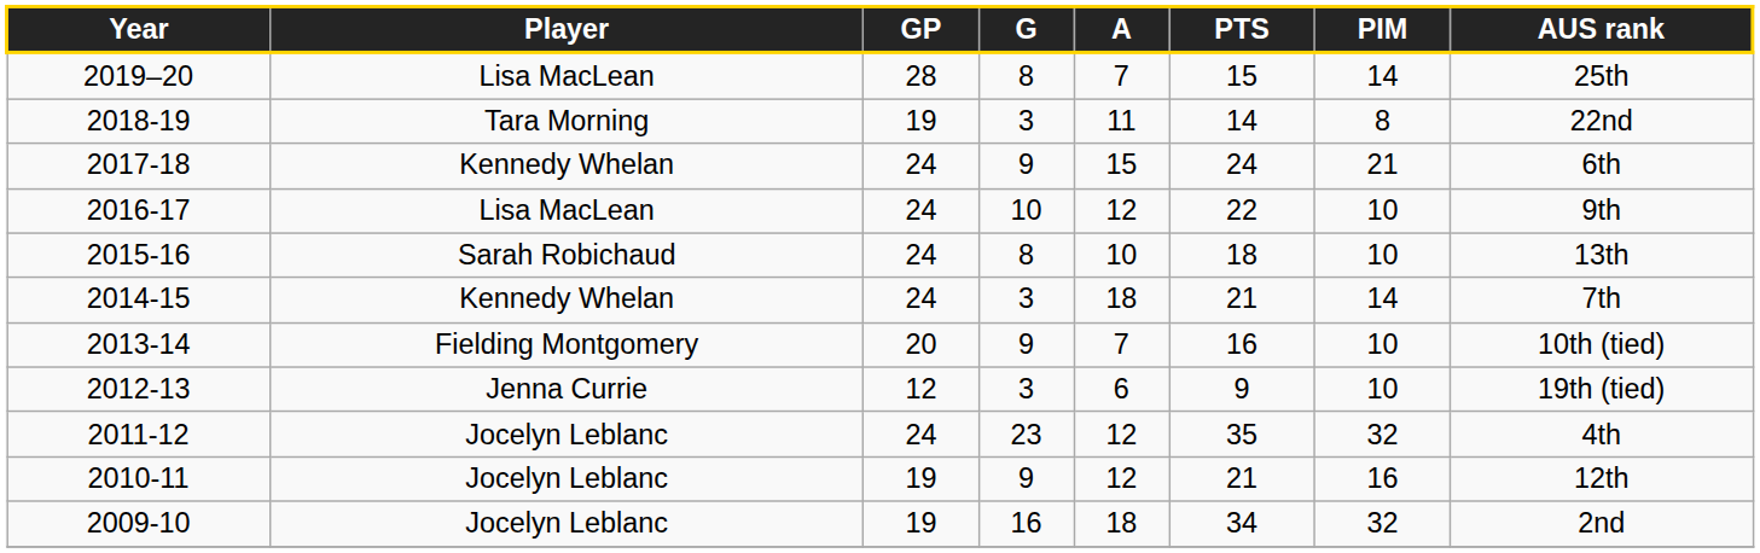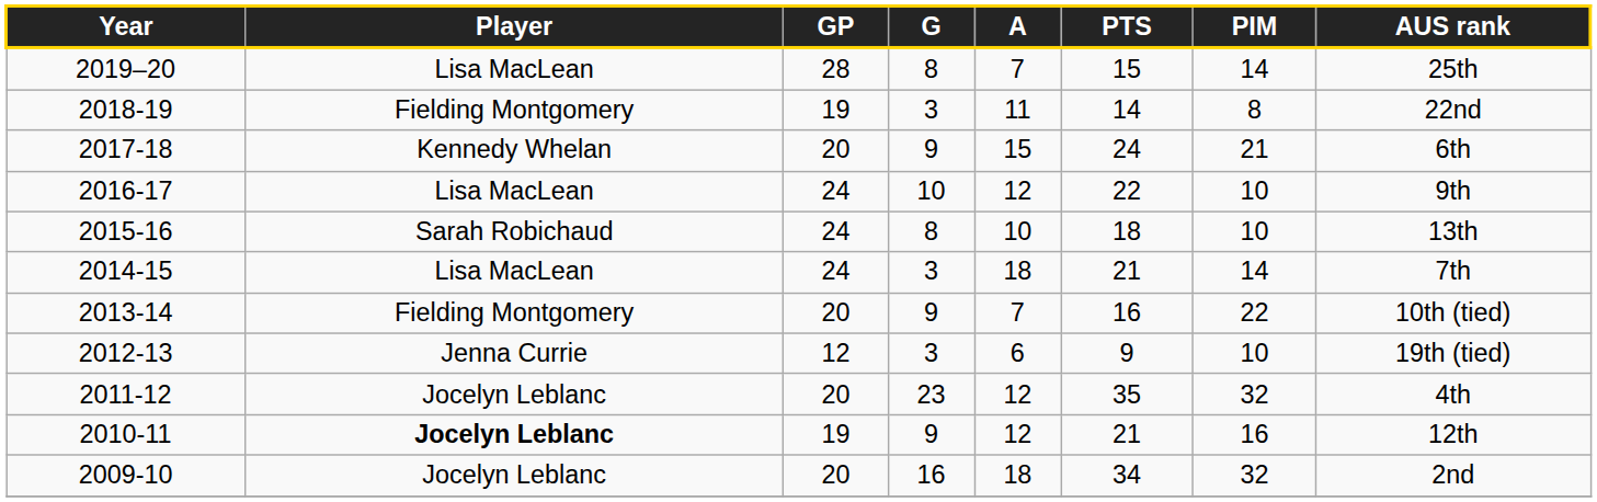 <table class="wikitable" width="50%">
 <tr align="center" style=" background:#242424;color:white;border:2px solid #FFD400">
 <td><strong>Year</strong></td>
 <td><strong>Player</strong></td>
 <td><strong>GP</strong></td>
 <td><strong>G</strong></td>
 <td><strong>A</strong></td>
 <td><strong>PTS</strong></td>
 <td><strong>PIM</strong></td>
 <td><strong>AUS rank</strong></td>
 </tr>
 <tr align="center" bgcolor="">
 <td>2019–20</td>
 <td>Lisa MacLean</td>
 <td>28</td>
 <td>8</td>
 <td>7</td>
 <td>15</td>
 <td>14</td>
 <td>25th</td>
 </tr>
 <tr align="center" bgcolor="">
 <td>2018-19</td>
-<td>Tara Morning</td>
+<td>Fielding Montgomery</td>
 <td>19</td>
 <td>3</td>
 <td>11</td>
 <td>14</td>
 <td>8</td>
 <td>22nd</td>
 </tr>
 <tr align="center" bgcolor="">
 <td>2017-18</td>
 <td>Kennedy Whelan</td>
-<td>24</td>
+<td>20</td>
 <td>9</td>
 <td>15</td>
 <td>24</td>
 <td>21</td>
 <td>6th</td>
 </tr>
 <tr align="center" bgcolor="">
 <td>2016-17</td>
 <td>Lisa MacLean</td>
 <td>24</td>
 <td>10</td>
 <td>12</td>
 <td>22</td>
 <td>10</td>
 <td>9th</td>
 </tr>
 <tr align="center" bgcolor="">
 <td>2015-16</td>
 <td>Sarah Robichaud</td>
 <td>24</td>
 <td>8</td>
 <td>10</td>
 <td>18</td>
 <td>10</td>
 <td>13th</td>
 </tr>
 <tr align="center" bgcolor="">
 <td>2014-15</td>
-<td>Kennedy Whelan</td>
+<td>Lisa MacLean</td>
 <td>24</td>
 <td>3</td>
 <td>18</td>
 <td>21</td>
 <td>14</td>
 <td>7th</td>
 </tr>
 <tr align="center" bgcolor="">
 <td>2013-14</td>
 <td>Fielding Montgomery</td>
 <td>20</td>
 <td>9</td>
 <td>7</td>
 <td>16</td>
-<td>10</td>
+<td>22</td>
 <td>10th (tied)</td>
 </tr>
 <tr align="center" bgcolor="">
 <td>2012-13</td>
 <td>Jenna Currie</td>
 <td>12</td>
 <td>3</td>
 <td>6</td>
 <td>9</td>
 <td>10</td>
 <td>19th (tied)</td>
 </tr>
 <tr align="center" bgcolor="">
 <td>2011-12</td>
 <td>Jocelyn Leblanc</td>
-<td>24</td>
+<td>20</td>
 <td>23</td>
 <td>12</td>
 <td>35</td>
 <td>32</td>
 <td>4th</td>
 </tr>
 <tr align="center" bgcolor="">
 <td>2010-11</td>
-<td>Jocelyn Leblanc</td>
+<td><strong>Jocelyn Leblanc</strong></td>
 <td>19</td>
 <td>9</td>
 <td>12</td>
 <td>21</td>
 <td>16</td>
 <td>12th</td>
 </tr>
 <tr align="center" bgcolor="">
 <td>2009-10</td>
 <td>Jocelyn Leblanc</td>
-<td>19</td>
+<td>20</td>
 <td>16</td>
 <td>18</td>
 <td>34</td>
 <td>32</td>
 <td>2nd</td>
 </tr>
 <tr align="center" bgcolor="">
 </tr>
 </table>
